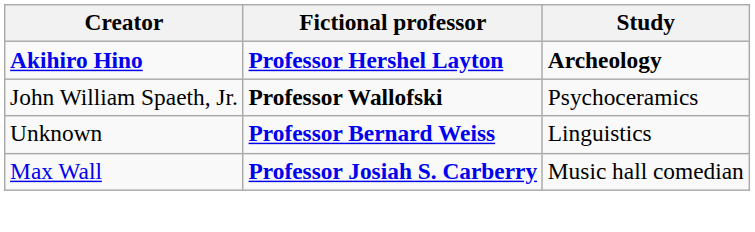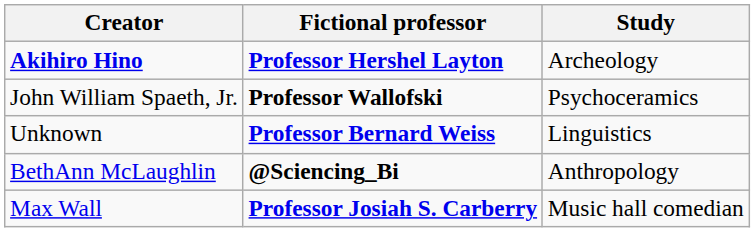 <table class="wikitable" border="2">
 <tr>
 <th>Creator</th>
 <th>Fictional professor</th>
 <th>Study</th>
 </tr>
 <tr>
 <td><strong><a href='#'>Akihiro Hino</a></strong></td>
 <td><strong><a href='#'>Professor Hershel Layton</a></strong></td>
-<td><strong>Archeology</strong></td>
+<td>Archeology</td>
 </tr>
 <tr>
 <td>John William Spaeth, Jr.</td>
 <td><strong>Professor Wallofski</strong></td>
 <td>Psychoceramics</td>
 </tr>
 <tr>
 <td>Unknown</td>
 <td><strong><a href='#'>Professor Bernard Weiss</a></strong></td>
 <td>Linguistics</td>
 </tr>
 <tr>
+<td><a href='#'>BethAnn McLaughlin</a></td>
+<td><strong>@Sciencing_Bi</strong></td>
+<td>Anthropology</td>
+</tr>
+<tr>
 <td><a href='#'>Max Wall</a></td>
 <td><strong><a href='#'>Professor Josiah S. Carberry</a></strong></td>
 <td>Music hall comedian</td>
 </tr>
 </table>
